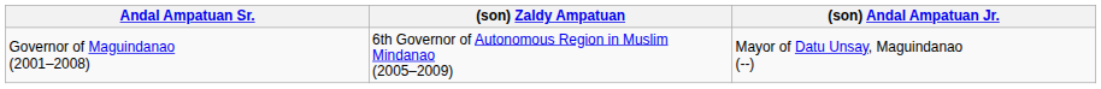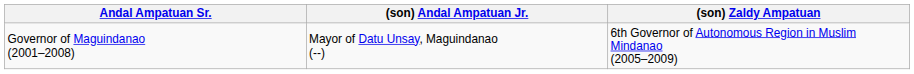 <table class="wikitable" style="margin-left: auto; margin-right: auto; border: none;">
 <tr>
 <th scope="col" style="width: 300pt;"><a href='#'>Andal Ampatuan Sr.</a></th>
+<th scope="col" style="width: 300pt;">(son) <a href='#'>Andal Ampatuan Jr.</a></th>
 <th scope="col" style="width: 300pt;">(son) <a href='#'>Zaldy Ampatuan</a></th>
-<th scope="col" style="width: 300pt;">(son) <a href='#'>Andal Ampatuan Jr.</a></th>
 </tr>
 <tr>
 <td>Governor of <a href='#'>Maguindanao</a><br>(2001–2008)</td>
+<td>Mayor of <a href='#'>Datu Unsay</a>, Maguindanao<br>(--)</td>
 <td>6th Governor of <a href='#'>Autonomous Region in Muslim Mindanao</a><br>(2005–2009)</td>
-<td>Mayor of <a href='#'>Datu Unsay</a>, Maguindanao<br>(--)</td>
 </tr>
 </table>
